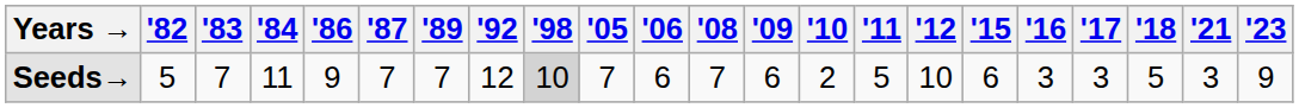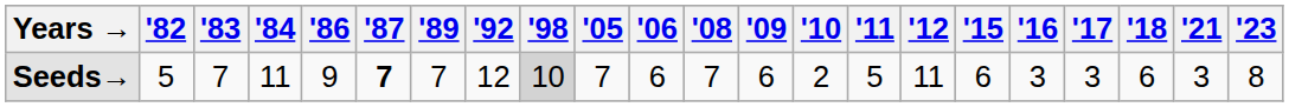 <table class="wikitable">
 <tr>
 <th>Years →</th>
 <th><a href='#'>'82</a></th>
 <th><a href='#'>'83</a></th>
 <th><a href='#'>'84</a></th>
 <th><a href='#'>'86</a></th>
 <th><a href='#'>'87</a></th>
 <th><a href='#'>'89</a></th>
 <th><a href='#'>'92</a></th>
 <th><a href='#'>'98</a></th>
 <th><a href='#'>'05</a></th>
 <th><a href='#'>'06</a></th>
 <th><a href='#'>'08</a></th>
 <th><a href='#'>'09</a></th>
 <th><a href='#'>'10</a></th>
 <th><a href='#'>'11</a></th>
 <th><a href='#'>'12</a></th>
 <th><a href='#'>'15</a></th>
 <th><a href='#'>'16</a></th>
 <th><a href='#'>'17</a></th>
 <th><a href='#'>'18</a></th>
 <th><a href='#'>'21</a></th>
 <th><a href='#'>'23</a></th>
 </tr>
 <tr align=center>
 <td style="text-align:left; background:#e3e3e3;"><strong>Seeds→</strong></td>
 <td>5</td>
 <td>7</td>
 <td>11</td>
 <td>9</td>
-<td>7</td>
+<td><strong>7</strong></td>
 <td>7</td>
 <td>12</td>
 <td style="background: lightgrey;">10</td>
 <td>7</td>
 <td>6</td>
 <td>7</td>
 <td>6</td>
 <td>2</td>
 <td>5</td>
-<td>10</td>
+<td>11</td>
 <td>6</td>
 <td>3</td>
 <td>3</td>
-<td>5</td>
+<td>6</td>
 <td>3</td>
-<td>9</td>
+<td>8</td>
 </tr>
 </table>
